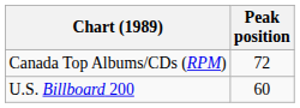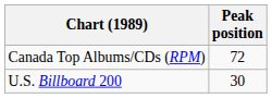 <table class="wikitable">
 <tr>
 <th align="left">Chart (1989)</th>
 <th align="left">Peak<br>position</th>
 </tr>
 <tr>
 <td>Canada Top Albums/CDs (<em><a href='#'>RPM</a></em>)</td>
 <td align="center">72</td>
 </tr>
 <tr>
 <td align="left">U.S. <a href='#'><em>Billboard</em> 200</a></td>
-<td align="center">60</td>
+<td align="center">30</td>
 </tr>
 </table>
